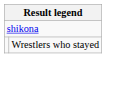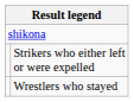 <table class="wikitable defaultcenter col2left">
 <tr>
 <th colspan="2">Result legend</th>
 </tr>
 <tr>
 <td colspan="2"><a href='#'>shikona</a> </td>
 </tr>
 <tr>
 <td></td>
+<td>Strikers who either left <br>or were expelled</td>
+</tr>
+<tr>
+<td></td>
 <td>Wrestlers who stayed</td>
 </tr>
 </table>
